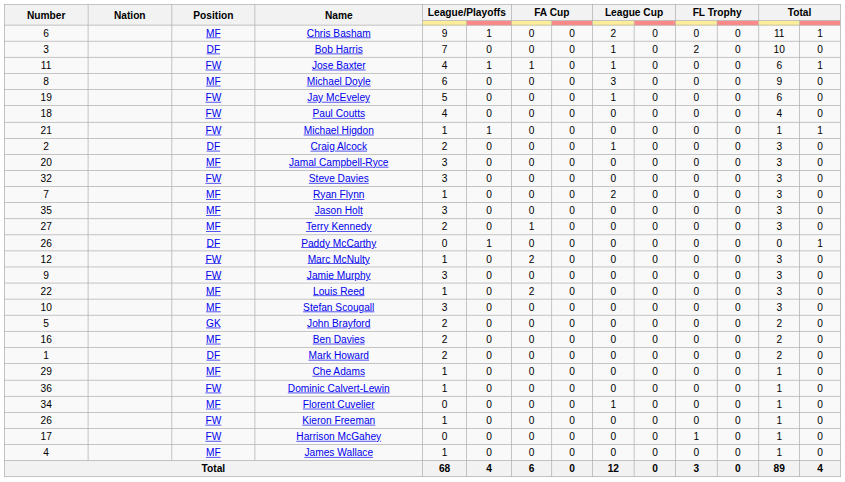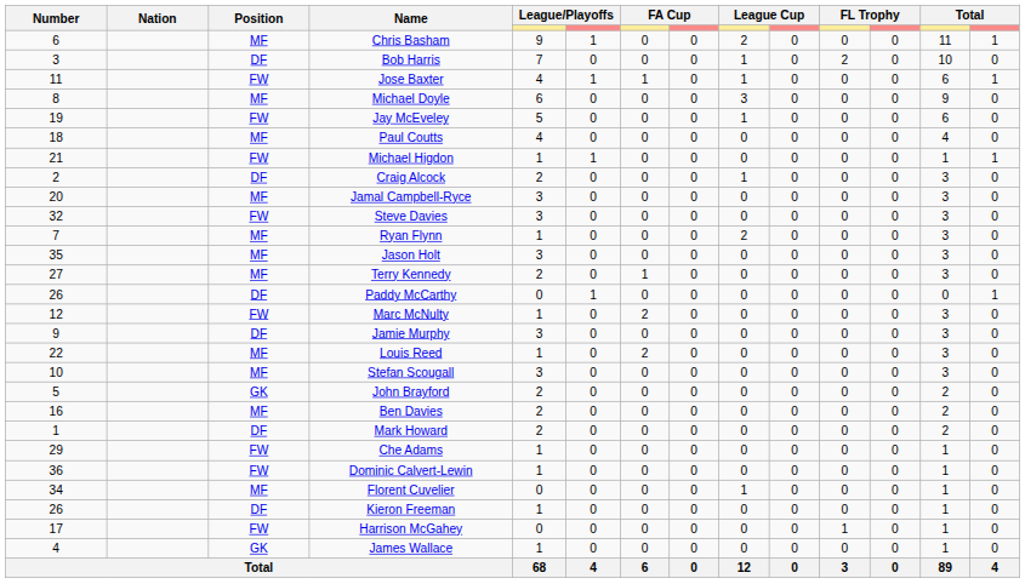 <table class="wikitable" style="font-size: 95%; text-align: center;">
 <tr>
 <th rowspan="2" width="10%" align="center">Number</th>
 <th rowspan="2" width="10%" align="center">Nation</th>
 <th rowspan="2" width="10%" align="center">Position</th>
 <th rowspan="2" width="20%" align="center">Name</th>
 <th colspan="2" align="center">League/Playoffs</th>
 <th colspan="2" align="center">FA Cup</th>
 <th colspan="2" align="center">League Cup</th>
 <th colspan="2" align="center">FL Trophy</th>
 <th colspan="2" align="center">Total</th>
 </tr>
 <tr>
 <th width=60 style="background: #FFEE99"></th>
 <th width=60 style="background: #FF8888"></th>
 <th width=60 style="background: #FFEE99"></th>
 <th width=60 style="background: #FF8888"></th>
 <th width=60 style="background: #FFEE99"></th>
 <th width=60 style="background: #FF8888"></th>
 <th width=60 style="background: #FFEE99"></th>
 <th width=60 style="background: #FF8888"></th>
 <th width=60 style="background: #FFEE99"></th>
 <th width=60 style="background: #FF8888"></th>
 </tr>
 <tr>
 <td>6</td>
 <td></td>
 <td><a href='#'>MF</a></td>
 <td><a href='#'>Chris Basham</a></td>
 <td>9</td>
 <td>1</td>
 <td>0</td>
 <td>0</td>
 <td>2</td>
 <td>0</td>
 <td>0</td>
 <td>0</td>
 <td>11</td>
 <td>1</td>
 </tr>
 <tr>
 <td>3</td>
 <td></td>
 <td><a href='#'>DF</a></td>
 <td><a href='#'>Bob Harris</a></td>
 <td>7</td>
 <td>0</td>
 <td>0</td>
 <td>0</td>
 <td>1</td>
 <td>0</td>
 <td>2</td>
 <td>0</td>
 <td>10</td>
 <td>0</td>
 </tr>
 <tr>
 <td>11</td>
 <td></td>
 <td><a href='#'>FW</a></td>
 <td><a href='#'>Jose Baxter</a></td>
 <td>4</td>
 <td>1</td>
 <td>1</td>
 <td>0</td>
 <td>1</td>
 <td>0</td>
 <td>0</td>
 <td>0</td>
 <td>6</td>
 <td>1</td>
 </tr>
 <tr>
 <td>8</td>
 <td></td>
 <td><a href='#'>MF</a></td>
 <td><a href='#'>Michael Doyle</a></td>
 <td>6</td>
 <td>0</td>
 <td>0</td>
 <td>0</td>
 <td>3</td>
 <td>0</td>
 <td>0</td>
 <td>0</td>
 <td>9</td>
 <td>0</td>
 </tr>
 <tr>
 <td>19</td>
 <td></td>
 <td><a href='#'>FW</a></td>
 <td><a href='#'>Jay McEveley</a></td>
 <td>5</td>
 <td>0</td>
 <td>0</td>
 <td>0</td>
 <td>1</td>
 <td>0</td>
 <td>0</td>
 <td>0</td>
 <td>6</td>
 <td>0</td>
 </tr>
 <tr>
 <td>18</td>
 <td></td>
-<td><a href='#'>FW</a></td>
+<td><a href='#'>MF</a></td>
 <td><a href='#'>Paul Coutts</a></td>
 <td>4</td>
 <td>0</td>
 <td>0</td>
 <td>0</td>
 <td>0</td>
 <td>0</td>
 <td>0</td>
 <td>0</td>
 <td>4</td>
 <td>0</td>
 </tr>
 <tr>
 <td>21</td>
 <td></td>
 <td><a href='#'>FW</a></td>
 <td><a href='#'>Michael Higdon</a></td>
 <td>1</td>
 <td>1</td>
 <td>0</td>
 <td>0</td>
 <td>0</td>
 <td>0</td>
 <td>0</td>
 <td>0</td>
 <td>1</td>
 <td>1</td>
 </tr>
 <tr>
 <td>2</td>
 <td></td>
 <td><a href='#'>DF</a></td>
 <td><a href='#'>Craig Alcock</a></td>
 <td>2</td>
 <td>0</td>
 <td>0</td>
 <td>0</td>
 <td>1</td>
 <td>0</td>
 <td>0</td>
 <td>0</td>
 <td>3</td>
 <td>0</td>
 </tr>
 <tr>
 <td>20</td>
 <td></td>
 <td><a href='#'>MF</a></td>
 <td><a href='#'>Jamal Campbell-Ryce</a></td>
 <td>3</td>
 <td>0</td>
 <td>0</td>
 <td>0</td>
 <td>0</td>
 <td>0</td>
 <td>0</td>
 <td>0</td>
 <td>3</td>
 <td>0</td>
 </tr>
 <tr>
 <td>32</td>
 <td></td>
 <td><a href='#'>FW</a></td>
 <td><a href='#'>Steve Davies</a></td>
 <td>3</td>
 <td>0</td>
 <td>0</td>
 <td>0</td>
 <td>0</td>
 <td>0</td>
 <td>0</td>
 <td>0</td>
 <td>3</td>
 <td>0</td>
 </tr>
 <tr>
 <td>7</td>
 <td></td>
 <td><a href='#'>MF</a></td>
 <td><a href='#'>Ryan Flynn</a></td>
 <td>1</td>
 <td>0</td>
 <td>0</td>
 <td>0</td>
 <td>2</td>
 <td>0</td>
 <td>0</td>
 <td>0</td>
 <td>3</td>
 <td>0</td>
 </tr>
 <tr>
 <td>35</td>
 <td></td>
 <td><a href='#'>MF</a></td>
 <td><a href='#'>Jason Holt</a></td>
 <td>3</td>
 <td>0</td>
 <td>0</td>
 <td>0</td>
 <td>0</td>
 <td>0</td>
 <td>0</td>
 <td>0</td>
 <td>3</td>
 <td>0</td>
 </tr>
 <tr>
 <td>27</td>
 <td></td>
 <td><a href='#'>MF</a></td>
 <td><a href='#'>Terry Kennedy</a></td>
 <td>2</td>
 <td>0</td>
 <td>1</td>
 <td>0</td>
 <td>0</td>
 <td>0</td>
 <td>0</td>
 <td>0</td>
 <td>3</td>
 <td>0</td>
 </tr>
 <tr>
 <td>26</td>
 <td></td>
 <td><a href='#'>DF</a></td>
 <td><a href='#'>Paddy McCarthy</a></td>
 <td>0</td>
 <td>1</td>
 <td>0</td>
 <td>0</td>
 <td>0</td>
 <td>0</td>
 <td>0</td>
 <td>0</td>
 <td>0</td>
 <td>1</td>
 </tr>
 <tr>
 <td>12</td>
 <td></td>
 <td><a href='#'>FW</a></td>
 <td><a href='#'>Marc McNulty</a></td>
 <td>1</td>
 <td>0</td>
 <td>2</td>
 <td>0</td>
 <td>0</td>
 <td>0</td>
 <td>0</td>
 <td>0</td>
 <td>3</td>
 <td>0</td>
 </tr>
 <tr>
 <td>9</td>
 <td></td>
-<td><a href='#'>FW</a></td>
+<td><a href='#'>DF</a></td>
 <td><a href='#'>Jamie Murphy</a></td>
 <td>3</td>
 <td>0</td>
 <td>0</td>
 <td>0</td>
 <td>0</td>
 <td>0</td>
 <td>0</td>
 <td>0</td>
 <td>3</td>
 <td>0</td>
 </tr>
 <tr>
 <td>22</td>
 <td></td>
 <td><a href='#'>MF</a></td>
 <td><a href='#'>Louis Reed</a></td>
 <td>1</td>
 <td>0</td>
 <td>2</td>
 <td>0</td>
 <td>0</td>
 <td>0</td>
 <td>0</td>
 <td>0</td>
 <td>3</td>
 <td>0</td>
 </tr>
 <tr>
 <td>10</td>
 <td></td>
 <td><a href='#'>MF</a></td>
 <td><a href='#'>Stefan Scougall</a></td>
 <td>3</td>
 <td>0</td>
 <td>0</td>
 <td>0</td>
 <td>0</td>
 <td>0</td>
 <td>0</td>
 <td>0</td>
 <td>3</td>
 <td>0</td>
 </tr>
 <tr>
 <td>5</td>
 <td></td>
 <td><a href='#'>GK</a></td>
 <td><a href='#'>John Brayford</a></td>
 <td>2</td>
 <td>0</td>
 <td>0</td>
 <td>0</td>
 <td>0</td>
 <td>0</td>
 <td>0</td>
 <td>0</td>
 <td>2</td>
 <td>0</td>
 </tr>
 <tr>
 <td>16</td>
 <td></td>
 <td><a href='#'>MF</a></td>
 <td><a href='#'>Ben Davies</a></td>
 <td>2</td>
 <td>0</td>
 <td>0</td>
 <td>0</td>
 <td>0</td>
 <td>0</td>
 <td>0</td>
 <td>0</td>
 <td>2</td>
 <td>0</td>
 </tr>
 <tr>
 <td>1</td>
 <td></td>
 <td><a href='#'>DF</a></td>
 <td><a href='#'>Mark Howard</a></td>
 <td>2</td>
 <td>0</td>
 <td>0</td>
 <td>0</td>
 <td>0</td>
 <td>0</td>
 <td>0</td>
 <td>0</td>
 <td>2</td>
 <td>0</td>
 </tr>
 <tr>
 <td>29</td>
 <td></td>
-<td><a href='#'>MF</a></td>
+<td><a href='#'>FW</a></td>
 <td><a href='#'>Che Adams</a></td>
 <td>1</td>
 <td>0</td>
 <td>0</td>
 <td>0</td>
 <td>0</td>
 <td>0</td>
 <td>0</td>
 <td>0</td>
 <td>1</td>
 <td>0</td>
 </tr>
 <tr>
 <td>36</td>
 <td></td>
 <td><a href='#'>FW</a></td>
 <td><a href='#'>Dominic Calvert-Lewin</a></td>
 <td>1</td>
 <td>0</td>
 <td>0</td>
 <td>0</td>
 <td>0</td>
 <td>0</td>
 <td>0</td>
 <td>0</td>
 <td>1</td>
 <td>0</td>
 </tr>
 <tr>
 <td>34</td>
 <td></td>
 <td><a href='#'>MF</a></td>
 <td><a href='#'>Florent Cuvelier</a></td>
 <td>0</td>
 <td>0</td>
 <td>0</td>
 <td>0</td>
 <td>1</td>
 <td>0</td>
 <td>0</td>
 <td>0</td>
 <td>1</td>
 <td>0</td>
 </tr>
 <tr>
 <td>26</td>
 <td></td>
-<td><a href='#'>FW</a></td>
+<td><a href='#'>DF</a></td>
 <td><a href='#'>Kieron Freeman</a></td>
 <td>1</td>
 <td>0</td>
 <td>0</td>
 <td>0</td>
 <td>0</td>
 <td>0</td>
 <td>0</td>
 <td>0</td>
 <td>1</td>
 <td>0</td>
 </tr>
 <tr>
 <td>17</td>
 <td></td>
 <td><a href='#'>FW</a></td>
 <td><a href='#'>Harrison McGahey</a></td>
 <td>0</td>
 <td>0</td>
 <td>0</td>
 <td>0</td>
 <td>0</td>
 <td>0</td>
 <td>1</td>
 <td>0</td>
 <td>1</td>
 <td>0</td>
 </tr>
 <tr>
 <td>4</td>
 <td></td>
-<td><a href='#'>MF</a></td>
+<td><a href='#'>GK</a></td>
 <td><a href='#'>James Wallace</a></td>
 <td>1</td>
 <td>0</td>
 <td>0</td>
 <td>0</td>
 <td>0</td>
 <td>0</td>
 <td>0</td>
 <td>0</td>
 <td>1</td>
 <td>0</td>
 </tr>
 <tr>
 <th colspan="4">Total</th>
 <th>68</th>
 <th>4</th>
 <th>6</th>
 <th>0</th>
 <th>12</th>
 <th>0</th>
 <th>3</th>
 <th>0</th>
 <th>89</th>
 <th>4</th>
 </tr>
 </table>
